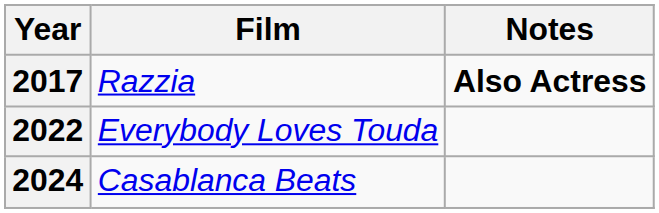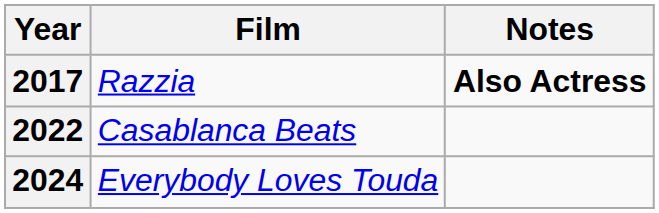 <table class="wikitable">
 <tr>
 <th>Year</th>
 <th>Film</th>
 <th>Notes</th>
 </tr>
 <tr>
 <th>2017</th>
 <td><em><a href='#'>Razzia</a></em></td>
 <td><strong>Also Actress</strong></td>
 </tr>
 <tr>
 <th>2022</th>
-<td><em><a href='#'>Everybody Loves Touda</a></em></td>
+<td><em><a href='#'>Casablanca Beats</a></em></td>
 <td></td>
 </tr>
 <tr>
 <th>2024</th>
-<td><em><a href='#'>Casablanca Beats</a></em></td>
+<td><em><a href='#'>Everybody Loves Touda</a></em></td>
 <td></td>
 </tr>
 </table>
